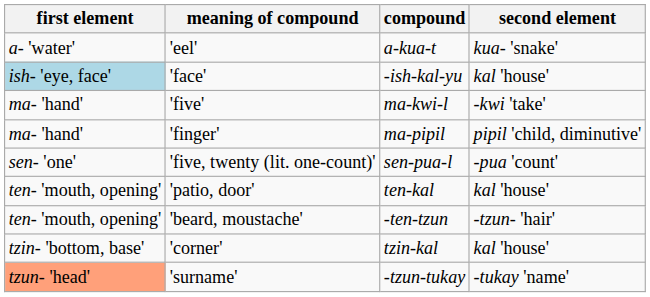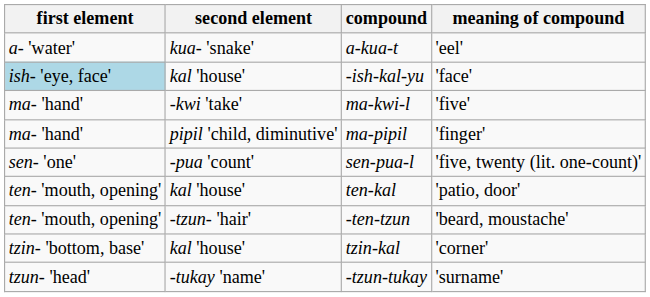 <table class=wikitable>
 <tr>
 <th>first element</th>
+<th>second element</th>
+<th>compound</th>
 <th>meaning of compound</th>
-<th>compound</th>
-<th>second element</th>
 </tr>
 <tr>
 <td><em>a-</em> 'water'</td>
+<td><em>kua-</em> 'snake'</td>
+<td><em>a-kua-t</em></td>
 <td>'eel'</td>
-<td><em>a-kua-t</em></td>
-<td><em>kua-</em> 'snake'</td>
 </tr>
 <tr>
 <td style="background: lightblue;"><em>ish-</em> 'eye, face'</td>
+<td><em>kal</em> 'house'</td>
+<td><em>-ish-kal-yu</em></td>
 <td>'face'</td>
-<td><em>-ish-kal-yu</em></td>
-<td><em>kal</em> 'house'</td>
 </tr>
 <tr>
 <td><em>ma-</em> 'hand'</td>
+<td><em>-kwi</em> 'take'</td>
+<td><em>ma-kwi-l</em></td>
 <td>'five'</td>
-<td><em>ma-kwi-l</em></td>
-<td><em>-kwi</em> 'take'</td>
 </tr>
 <tr>
 <td><em>ma-</em> 'hand'</td>
+<td><em>pipil</em> 'child, diminutive'</td>
+<td><em>ma-pipil</em></td>
 <td>'finger'</td>
-<td><em>ma-pipil</em></td>
-<td><em>pipil</em> 'child, diminutive'</td>
 </tr>
 <tr>
 <td><em>sen-</em> 'one'</td>
+<td><em>-pua</em> 'count'</td>
+<td><em>sen-pua-l</em></td>
 <td>'five, twenty (lit. one-count)'</td>
-<td><em>sen-pua-l</em></td>
-<td><em>-pua</em> 'count'</td>
 </tr>
 <tr>
 <td><em>ten-</em> 'mouth, opening'</td>
+<td><em>kal</em> 'house'</td>
+<td><em>ten-kal</em></td>
 <td>'patio, door'</td>
-<td><em>ten-kal</em></td>
-<td><em>kal</em> 'house'</td>
 </tr>
 <tr>
 <td><em>ten-</em> 'mouth, opening'</td>
+<td><em>-tzun-</em> 'hair'</td>
+<td><em>-ten-tzun</em></td>
 <td>'beard, moustache'</td>
-<td><em>-ten-tzun</em></td>
-<td><em>-tzun-</em> 'hair'</td>
 </tr>
 <tr>
 <td><em>tzin-</em> 'bottom, base'</td>
+<td><em>kal</em> 'house'</td>
+<td><em>tzin-kal</em></td>
 <td>'corner'</td>
-<td><em>tzin-kal</em></td>
-<td><em>kal</em> 'house'</td>
 </tr>
 <tr>
-<td style="background: lightsalmon;"><em>tzun-</em> 'head'</td>
+<td><em>tzun-</em> 'head'</td>
+<td><em>-tukay</em> 'name'</td>
+<td><em>-tzun-tukay</em></td>
 <td>'surname'</td>
-<td><em>-tzun-tukay</em></td>
-<td><em>-tukay</em> 'name'</td>
 </tr>
 </table>
